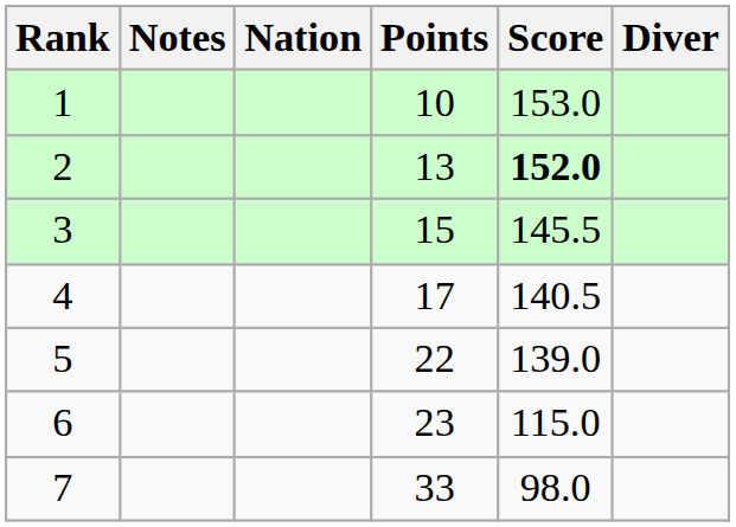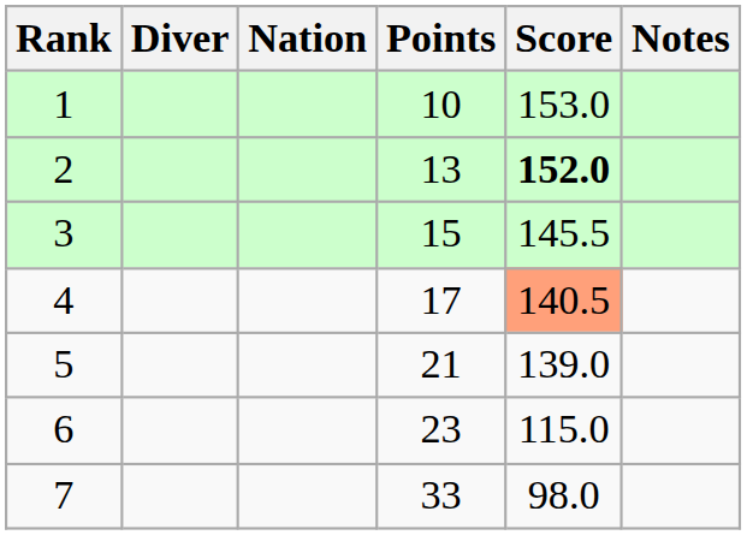 <table class="wikitable sortable" style="text-align:center">
 <tr>
 <th>Rank</th>
-<th>Notes</th>
+<th>Diver</th>
 <th>Nation</th>
 <th>Points</th>
 <th>Score</th>
-<th>Diver</th>
+<th>Notes</th>
 </tr>
 <tr style="background:#cfc;">
 <td>1</td>
-<td></td>
+<td align=left></td>
 <td align=left></td>
 <td>10</td>
 <td>153.0</td>
-<td align=left></td>
+<td></td>
 </tr>
 <tr style="background:#cfc;">
 <td>2</td>
-<td></td>
+<td align=left></td>
 <td align=left></td>
 <td>13</td>
 <td><strong>152.0</strong></td>
-<td align=left></td>
+<td></td>
 </tr>
 <tr style="background:#cfc;">
 <td>3</td>
-<td></td>
+<td align=left></td>
 <td align=left></td>
 <td>15</td>
 <td>145.5</td>
-<td align=left></td>
+<td></td>
 </tr>
 <tr>
 <td>4</td>
-<td></td>
+<td align=left></td>
 <td align=left></td>
 <td>17</td>
-<td>140.5</td>
-<td align=left></td>
+<td style="background: lightsalmon;">140.5</td>
+<td></td>
 </tr>
 <tr>
 <td>5</td>
+<td align=left></td>
+<td align=left></td>
+<td>21</td>
+<td>139.0</td>
 <td></td>
-<td align=left></td>
-<td>22</td>
-<td>139.0</td>
-<td align=left></td>
 </tr>
 <tr>
 <td>6</td>
-<td></td>
+<td align=left></td>
 <td align=left></td>
 <td>23</td>
 <td>115.0</td>
-<td align=left></td>
+<td></td>
 </tr>
 <tr>
 <td>7</td>
-<td></td>
+<td align=left></td>
 <td align=left></td>
 <td>33</td>
 <td>98.0</td>
-<td align=left></td>
+<td></td>
 </tr>
 </table>
